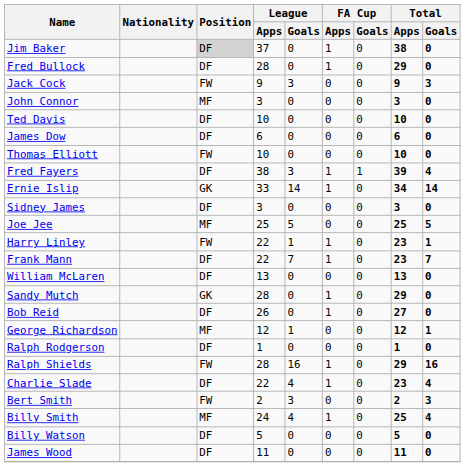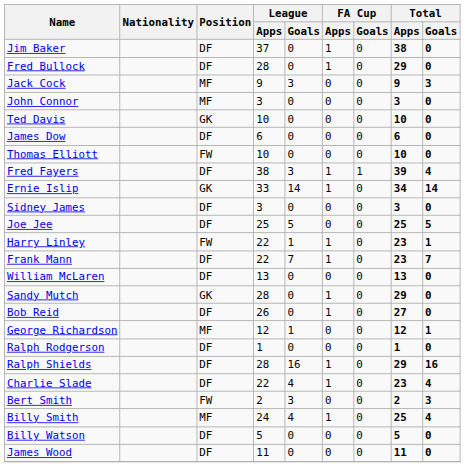 <table class="wikitable sortable">
 <tr>
 <th scope=col rowspan=2>Name</th>
 <th scope=col rowspan=2>Nationality</th>
 <th scope=col rowspan=2>Position</th>
 <th colspan=2>League</th>
 <th colspan=2>FA Cup</th>
 <th colspan=2>Total</th>
 </tr>
 <tr>
 <th>Apps</th>
 <th>Goals</th>
 <th>Apps</th>
 <th>Goals</th>
 <th>Apps</th>
 <th>Goals</th>
 </tr>
 <tr>
 <td><a href='#'>Jim Baker</a></td>
 <td></td>
-<td style="background: lightgrey;">DF</td>
+<td>DF</td>
 <td>37</td>
 <td>0</td>
 <td>1</td>
 <td>0</td>
 <td><strong>38</strong></td>
 <td><strong>0</strong></td>
 </tr>
 <tr>
 <td><a href='#'>Fred Bullock</a></td>
 <td></td>
 <td>DF</td>
 <td>28</td>
 <td>0</td>
 <td>1</td>
 <td>0</td>
 <td><strong>29</strong></td>
 <td><strong>0</strong></td>
 </tr>
 <tr>
 <td><a href='#'>Jack Cock</a></td>
 <td></td>
-<td>FW</td>
+<td>MF</td>
 <td>9</td>
 <td>3</td>
 <td>0</td>
 <td>0</td>
 <td><strong>9</strong></td>
 <td><strong>3</strong></td>
 </tr>
 <tr>
 <td><a href='#'>John Connor</a></td>
 <td></td>
 <td>MF</td>
 <td>3</td>
 <td>0</td>
 <td>0</td>
 <td>0</td>
 <td><strong>3</strong></td>
 <td><strong>0</strong></td>
 </tr>
 <tr>
 <td><a href='#'>Ted Davis</a></td>
 <td></td>
-<td>DF</td>
+<td>GK</td>
 <td>10</td>
 <td>0</td>
 <td>0</td>
 <td>0</td>
 <td><strong>10</strong></td>
 <td><strong>0</strong></td>
 </tr>
 <tr>
 <td><a href='#'>James Dow</a></td>
 <td></td>
 <td>DF</td>
 <td>6</td>
 <td>0</td>
 <td>0</td>
 <td>0</td>
 <td><strong>6</strong></td>
 <td><strong>0</strong></td>
 </tr>
 <tr>
 <td><a href='#'>Thomas Elliott</a></td>
 <td></td>
 <td>FW</td>
 <td>10</td>
 <td>0</td>
 <td>0</td>
 <td>0</td>
 <td><strong>10</strong></td>
 <td><strong>0</strong></td>
 </tr>
 <tr>
 <td><a href='#'>Fred Fayers</a></td>
 <td></td>
 <td>DF</td>
 <td>38</td>
 <td>3</td>
 <td>1</td>
 <td>1</td>
 <td><strong>39</strong></td>
 <td><strong>4</strong></td>
 </tr>
 <tr>
 <td><a href='#'>Ernie Islip</a></td>
 <td></td>
 <td>GK</td>
 <td>33</td>
 <td>14</td>
 <td>1</td>
 <td>0</td>
 <td><strong>34</strong></td>
 <td><strong>14</strong></td>
 </tr>
 <tr>
 <td><a href='#'>Sidney James</a></td>
 <td></td>
 <td>DF</td>
 <td>3</td>
 <td>0</td>
 <td>0</td>
 <td>0</td>
 <td><strong>3</strong></td>
 <td><strong>0</strong></td>
 </tr>
 <tr>
 <td><a href='#'>Joe Jee</a></td>
 <td></td>
-<td>MF</td>
+<td>DF</td>
 <td>25</td>
 <td>5</td>
 <td>0</td>
 <td>0</td>
 <td><strong>25</strong></td>
 <td><strong>5</strong></td>
 </tr>
 <tr>
 <td><a href='#'>Harry Linley</a></td>
 <td></td>
 <td>FW</td>
 <td>22</td>
 <td>1</td>
 <td>1</td>
 <td>0</td>
 <td><strong>23</strong></td>
 <td><strong>1</strong></td>
 </tr>
 <tr>
 <td><a href='#'>Frank Mann</a></td>
 <td></td>
 <td>DF</td>
 <td>22</td>
 <td>7</td>
 <td>1</td>
 <td>0</td>
 <td><strong>23</strong></td>
 <td><strong>7</strong></td>
 </tr>
 <tr>
 <td><a href='#'>William McLaren</a></td>
 <td></td>
 <td>DF</td>
 <td>13</td>
 <td>0</td>
 <td>0</td>
 <td>0</td>
 <td><strong>13</strong></td>
 <td><strong>0</strong></td>
 </tr>
 <tr>
 <td><a href='#'>Sandy Mutch</a></td>
 <td></td>
 <td>GK</td>
 <td>28</td>
 <td>0</td>
 <td>1</td>
 <td>0</td>
 <td><strong>29</strong></td>
 <td><strong>0</strong></td>
 </tr>
 <tr>
 <td><a href='#'>Bob Reid</a></td>
 <td></td>
 <td>DF</td>
 <td>26</td>
 <td>0</td>
 <td>1</td>
 <td>0</td>
 <td><strong>27</strong></td>
 <td><strong>0</strong></td>
 </tr>
 <tr>
 <td><a href='#'>George Richardson</a></td>
 <td></td>
 <td>MF</td>
 <td>12</td>
 <td>1</td>
 <td>0</td>
 <td>0</td>
 <td><strong>12</strong></td>
 <td><strong>1</strong></td>
 </tr>
 <tr>
 <td><a href='#'>Ralph Rodgerson</a></td>
 <td></td>
 <td>DF</td>
 <td>1</td>
 <td>0</td>
 <td>0</td>
 <td>0</td>
 <td><strong>1</strong></td>
 <td><strong>0</strong></td>
 </tr>
 <tr>
 <td><a href='#'>Ralph Shields</a></td>
 <td></td>
-<td>FW</td>
+<td>DF</td>
 <td>28</td>
 <td>16</td>
 <td>1</td>
 <td>0</td>
 <td><strong>29</strong></td>
 <td><strong>16</strong></td>
 </tr>
 <tr>
 <td><a href='#'>Charlie Slade</a></td>
 <td></td>
 <td>DF</td>
 <td>22</td>
 <td>4</td>
 <td>1</td>
 <td>0</td>
 <td><strong>23</strong></td>
 <td><strong>4</strong></td>
 </tr>
 <tr>
 <td><a href='#'>Bert Smith</a></td>
 <td></td>
 <td>FW</td>
 <td>2</td>
 <td>3</td>
 <td>0</td>
 <td>0</td>
 <td><strong>2</strong></td>
 <td><strong>3</strong></td>
 </tr>
 <tr>
 <td><a href='#'>Billy Smith</a></td>
 <td></td>
 <td>MF</td>
 <td>24</td>
 <td>4</td>
 <td>1</td>
 <td>0</td>
 <td><strong>25</strong></td>
 <td><strong>4</strong></td>
 </tr>
 <tr>
 <td><a href='#'>Billy Watson</a></td>
 <td></td>
 <td>DF</td>
 <td>5</td>
 <td>0</td>
 <td>0</td>
 <td>0</td>
 <td><strong>5</strong></td>
 <td><strong>0</strong></td>
 </tr>
 <tr>
 <td><a href='#'>James Wood</a></td>
 <td></td>
 <td>DF</td>
 <td>11</td>
 <td>0</td>
 <td>0</td>
 <td>0</td>
 <td><strong>11</strong></td>
 <td><strong>0</strong></td>
 </tr>
 <tr>
 </tr>
 </table>
